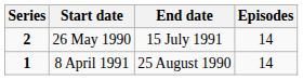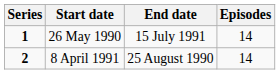 <table class="wikitable" style="text-align:center;">
 <tr>
 <th>Series</th>
 <th>Start date</th>
 <th>End date</th>
 <th>Episodes</th>
 </tr>
 <tr>
-<td><strong>2</strong></td>
+<td><strong>1</strong></td>
 <td>26 May 1990</td>
 <td>15 July 1991</td>
 <td>14</td>
 </tr>
 <tr>
-<td><strong>1</strong></td>
+<td><strong>2</strong></td>
 <td>8 April 1991</td>
 <td>25 August 1990</td>
 <td>14</td>
 </tr>
 </table>
